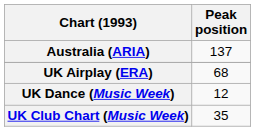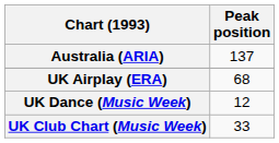 <table class="wikitable sortable plainrowheaders" style="text-align:center">
 <tr>
 <th>Chart (1993)</th>
 <th>Peak<br>position</th>
 </tr>
 <tr>
 <th scope="row">Australia (<a href='#'>ARIA</a>)</th>
 <td>137</td>
 </tr>
 <tr>
 </tr>
 <tr>
 </tr>
 <tr>
 <th scope="row">UK Airplay (<a href='#'>ERA</a>)</th>
 <td>68</td>
 </tr>
 <tr>
 <th scope="row">UK Dance (<em><a href='#'>Music Week</a></em>)</th>
 <td>12</td>
 </tr>
 <tr>
 <th scope="row"><a href='#'>UK Club Chart</a> (<em><a href='#'>Music Week</a></em>)</th>
-<td>35</td>
+<td>33</td>
 </tr>
 </table>
